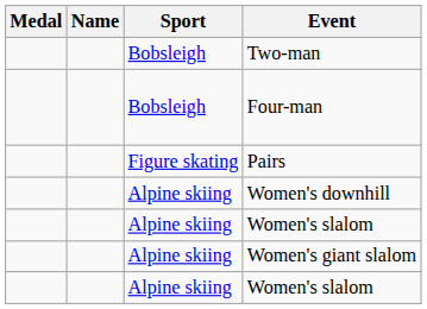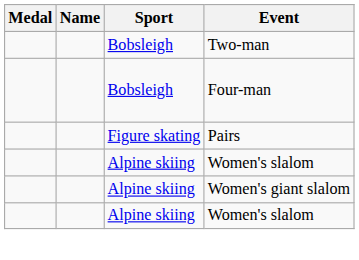 <table class="wikitable sortable" style="font-size:90%">
 <tr>
 <th>Medal</th>
 <th>Name</th>
 <th>Sport</th>
 <th>Event</th>
 </tr>
 <tr>
 <td></td>
 <td> <br> </td>
 <td><a href='#'>Bobsleigh</a></td>
 <td>Two-man</td>
 </tr>
 <tr>
 <td></td>
 <td> <br>  <br>  <br> </td>
 <td><a href='#'>Bobsleigh</a></td>
 <td>Four-man</td>
 </tr>
 <tr>
 <td></td>
 <td> <br> </td>
 <td><a href='#'>Figure skating</a></td>
 <td>Pairs</td>
 </tr>
 <tr>
 <td></td>
 <td></td>
 <td><a href='#'>Alpine skiing</a></td>
-<td>Women's downhill</td>
-</tr>
-<tr>
-<td></td>
-<td></td>
-<td><a href='#'>Alpine skiing</a></td>
 <td>Women's slalom</td>
 </tr>
 <tr>
 <td></td>
 <td></td>
 <td><a href='#'>Alpine skiing</a></td>
 <td>Women's giant slalom</td>
 </tr>
 <tr>
 <td></td>
 <td></td>
 <td><a href='#'>Alpine skiing</a></td>
 <td>Women's slalom</td>
 </tr>
 </table>
